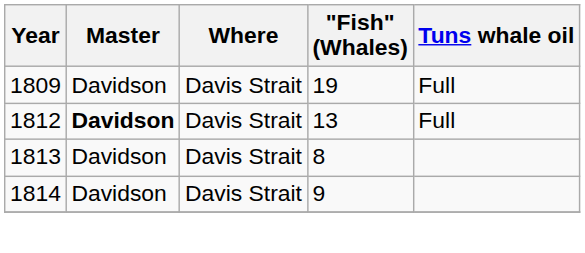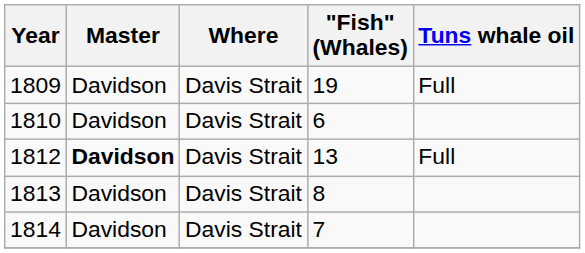 <table class="sortable wikitable">
 <tr>
 <th>Year</th>
 <th>Master</th>
 <th>Where</th>
 <th>"Fish"<br>(Whales)</th>
 <th><a href='#'>Tuns</a> whale oil</th>
 </tr>
 <tr>
 <td>1809</td>
 <td>Davidson</td>
 <td>Davis Strait</td>
 <td>19</td>
 <td>Full</td>
+</tr>
+<tr>
+<td>1810</td>
+<td>Davidson</td>
+<td>Davis Strait</td>
+<td>6</td>
+<td></td>
 </tr>
 <tr>
 <td>1812</td>
 <td><strong>Davidson</strong></td>
 <td>Davis Strait</td>
 <td>13</td>
 <td>Full</td>
 </tr>
 <tr>
 <td>1813</td>
 <td>Davidson</td>
 <td>Davis Strait</td>
 <td>8</td>
 <td></td>
 </tr>
 <tr>
 <td>1814</td>
 <td>Davidson</td>
 <td>Davis Strait</td>
-<td>9</td>
+<td>7</td>
 <td></td>
 </tr>
 <tr>
 </tr>
 </table>
